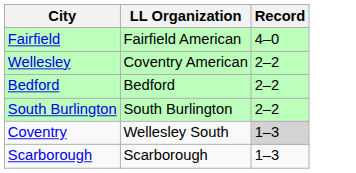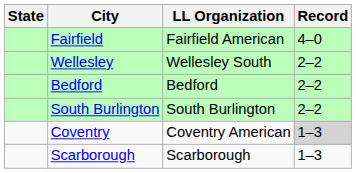 <table class="wikitable">
 <tr>
+<th>State</th>
 <th>City</th>
 <th>LL Organization</th>
 <th>Record</th>
 </tr>
 <tr bgcolor=#bbffbb>
+<td><strong></strong></td>
 <td><a href='#'>Fairfield</a></td>
 <td>Fairfield American</td>
 <td>4–0</td>
 </tr>
 <tr bgcolor=#bbffbb>
+<td><strong></strong></td>
 <td><a href='#'>Wellesley</a></td>
-<td>Coventry American</td>
+<td>Wellesley South</td>
 <td>2–2</td>
 </tr>
 <tr bgcolor=#bbffbb>
+<td><strong></strong></td>
 <td><a href='#'>Bedford</a></td>
 <td>Bedford</td>
 <td>2–2</td>
 </tr>
 <tr bgcolor=#bbffbb>
+<td><strong></strong></td>
 <td><a href='#'>South Burlington</a></td>
 <td>South Burlington</td>
 <td>2–2</td>
 </tr>
 <tr>
+<td><strong></strong></td>
 <td><a href='#'>Coventry</a></td>
-<td>Wellesley South</td>
+<td>Coventry American</td>
 <td style="background: lightgrey;">1–3</td>
 </tr>
 <tr>
+<td><strong></strong></td>
 <td><a href='#'>Scarborough</a></td>
 <td>Scarborough</td>
 <td>1–3</td>
 </tr>
 </table>
